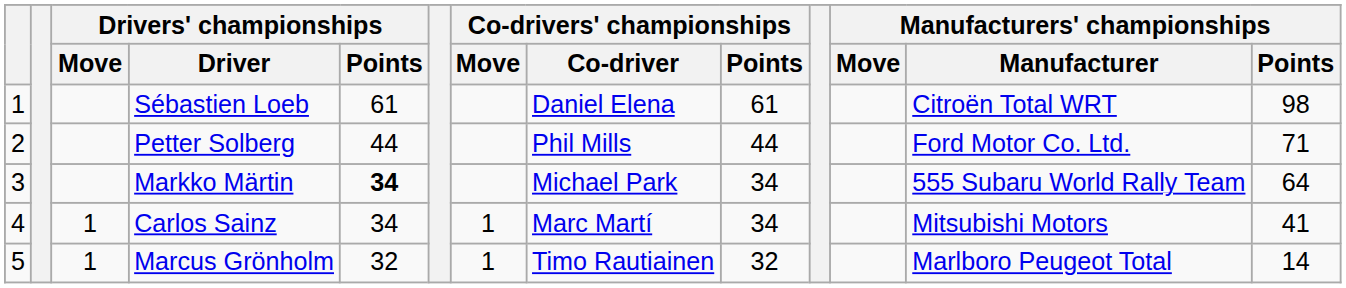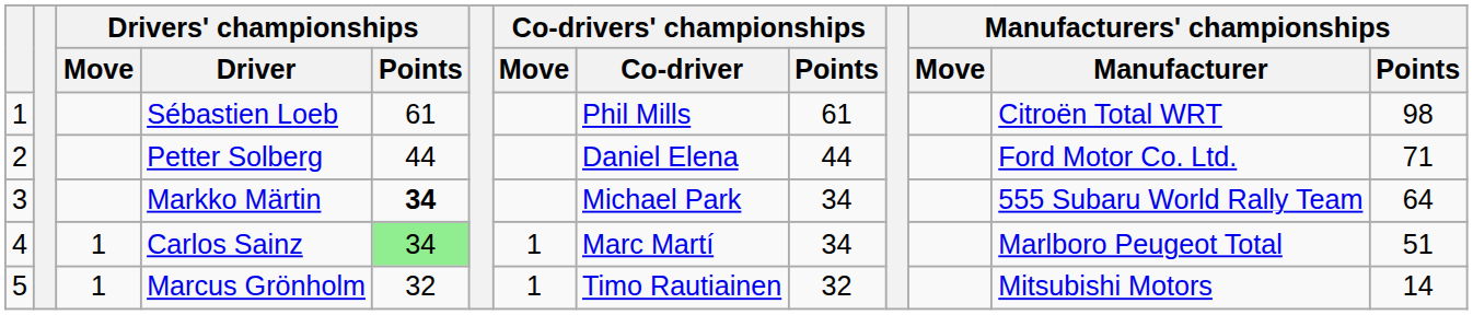 <table class="wikitable" style="font-size:85%;">
 <tr>
 <th rowspan="2"></th>
 <th rowspan="7" style="width:5px;"></th>
 <th colspan="3">Drivers' championships</th>
 <th rowspan="7" style="width:5px;"></th>
 <th colspan="3" nowrap>Co-drivers' championships</th>
 <th rowspan="7" style="width:5px;"></th>
 <th colspan="3" nowrap>Manufacturers' championships</th>
 </tr>
 <tr>
 <th>Move</th>
 <th>Driver</th>
 <th>Points</th>
 <th>Move</th>
 <th>Co-driver</th>
 <th>Points</th>
 <th>Move</th>
 <th>Manufacturer</th>
 <th>Points</th>
 </tr>
 <tr>
 <td align="center">1</td>
 <td align="center"></td>
 <td> <a href='#'>Sébastien Loeb</a></td>
 <td align="center">61</td>
 <td align="center"></td>
-<td> <a href='#'>Daniel Elena</a></td>
+<td> <a href='#'>Phil Mills</a></td>
 <td align="center">61</td>
 <td align="center"></td>
 <td> <a href='#'>Citroën Total WRT</a></td>
 <td align="center">98</td>
 </tr>
 <tr>
 <td align="center">2</td>
 <td align="center"></td>
 <td> <a href='#'>Petter Solberg</a></td>
 <td align="center">44</td>
 <td align="center"></td>
-<td> <a href='#'>Phil Mills</a></td>
+<td> <a href='#'>Daniel Elena</a></td>
 <td align="center">44</td>
 <td align="center"></td>
 <td> <a href='#'>Ford Motor Co. Ltd.</a></td>
 <td align="center">71</td>
 </tr>
 <tr>
 <td align="center">3</td>
 <td align="center"></td>
 <td> <a href='#'>Markko Märtin</a></td>
 <td align="center"><strong>34</strong></td>
 <td align="center"></td>
 <td> <a href='#'>Michael Park</a></td>
 <td align="center">34</td>
 <td align="center"></td>
 <td> <a href='#'>555 Subaru World Rally Team</a></td>
 <td align="center">64</td>
 </tr>
 <tr>
 <td align="center">4</td>
 <td align="center"> 1</td>
 <td> <a href='#'>Carlos Sainz</a></td>
-<td align="center">34</td>
+<td align="center" style="background: lightgreen;">34</td>
 <td align="center"> 1</td>
 <td> <a href='#'>Marc Martí</a></td>
 <td align="center">34</td>
 <td align="center"></td>
-<td> <a href='#'>Mitsubishi Motors</a></td>
-<td align="center">41</td>
+<td> <a href='#'>Marlboro Peugeot Total</a></td>
+<td align="center">51</td>
 </tr>
 <tr>
 <td align="center">5</td>
 <td align="center"> 1</td>
 <td> <a href='#'>Marcus Grönholm</a></td>
 <td align="center">32</td>
 <td align="center"> 1</td>
 <td> <a href='#'>Timo Rautiainen</a></td>
 <td align="center">32</td>
 <td align="center"></td>
-<td> <a href='#'>Marlboro Peugeot Total</a></td>
+<td> <a href='#'>Mitsubishi Motors</a></td>
 <td align="center">14</td>
 </tr>
 </table>
